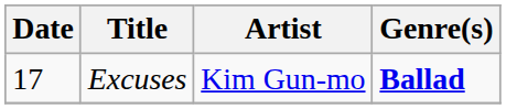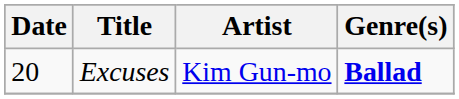 <table class="wikitable" style="text-align: left;">
 <tr>
 <th>Date</th>
 <th>Title</th>
 <th>Artist</th>
 <th>Genre(s)</th>
 </tr>
 <tr>
-<td>17</td>
+<td>20</td>
 <td><em>Excuses</em></td>
 <td><a href='#'>Kim Gun-mo</a></td>
 <td><strong><a href='#'>Ballad</a></strong></td>
 </tr>
 <tr>
 </tr>
 </table>
